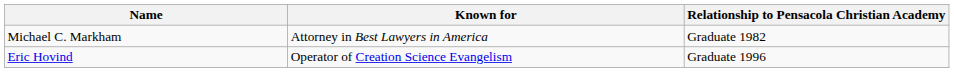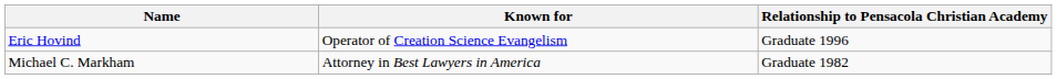 <table class="wikitable">
 <tr>
 <th bgcolor="#e5e5e5" width="30%">Name</th>
 <th bgcolor="#e5e5e5" width="42%">Known for</th>
 <th bgcolor="#e5e5e5" width="28%">Relationship to Pensacola Christian Academy</th>
 </tr>
 <tr>
+<td><a href='#'>Eric Hovind</a></td>
+<td>Operator of <a href='#'>Creation Science Evangelism</a></td>
+<td>Graduate 1996</td>
+</tr>
+<tr>
 <td>Michael C. Markham</td>
 <td>Attorney in <em>Best Lawyers in America</em></td>
 <td>Graduate 1982</td>
 </tr>
-<tr>
-<td><a href='#'>Eric Hovind</a></td>
-<td>Operator of <a href='#'>Creation Science Evangelism</a></td>
-<td>Graduate 1996</td>
-</tr>
 </table>
